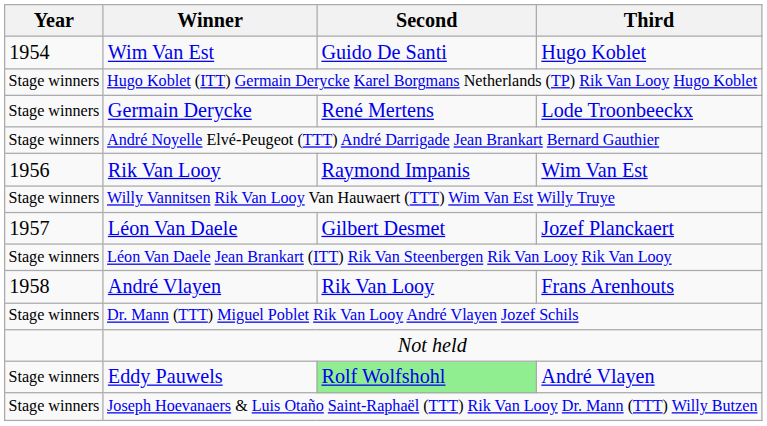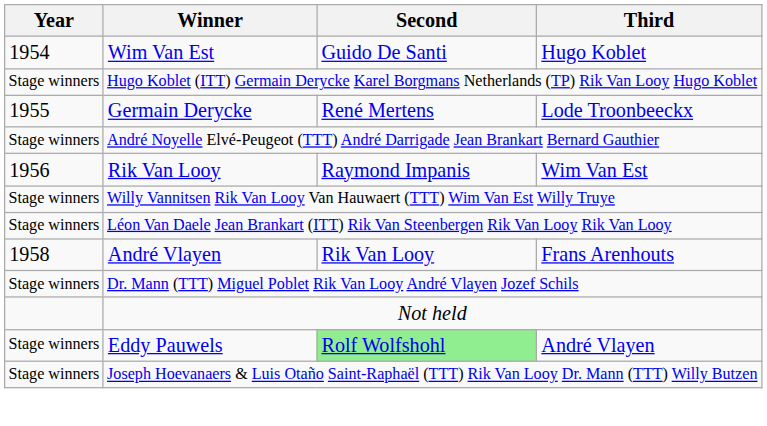 <table class="wikitable">
 <tr>
 <th>Year</th>
 <th>Winner</th>
 <th>Second</th>
 <th>Third</th>
 </tr>
 <tr>
 <td>1954</td>
 <td> <a href='#'>Wim Van Est</a></td>
 <td> <a href='#'>Guido De Santi</a></td>
 <td> <a href='#'>Hugo Koblet</a></td>
 </tr>
 <tr>
 <td style="font-size:80%">Stage winners</td>
 <td colspan="3" align="left" style="font-size:80%"> <a href='#'>Hugo Koblet</a> (<a href='#'>ITT</a>)    <a href='#'>Germain Derycke</a>    <a href='#'>Karel Borgmans</a>    Netherlands (<a href='#'>TP</a>)    <a href='#'>Rik Van Looy</a>    <a href='#'>Hugo Koblet</a></td>
 </tr>
 <tr>
-<td style="font-size:80%">Stage winners</td>
+<td>1955</td>
 <td> <a href='#'>Germain Derycke</a></td>
 <td> <a href='#'>René Mertens</a></td>
 <td> <a href='#'>Lode Troonbeeckx</a></td>
 </tr>
 <tr>
 <td style="font-size:80%">Stage winners</td>
 <td colspan="3" align="left" style="font-size:80%"> <a href='#'>André Noyelle</a>    Elvé-Peugeot (<a href='#'>TTT</a>)    <a href='#'>André Darrigade</a>    <a href='#'>Jean Brankart</a>    <a href='#'>Bernard Gauthier</a></td>
 </tr>
 <tr>
 <td>1956</td>
 <td> <a href='#'>Rik Van Looy</a></td>
 <td> <a href='#'>Raymond Impanis</a></td>
 <td> <a href='#'>Wim Van Est</a></td>
 </tr>
 <tr>
 <td style="font-size:80%">Stage winners</td>
 <td colspan="3" align="left" style="font-size:80%"> <a href='#'>Willy Vannitsen</a>    <a href='#'>Rik Van Looy</a>    Van Hauwaert (<a href='#'>TTT</a>)    <a href='#'>Wim Van Est</a>    <a href='#'>Willy Truye</a></td>
-</tr>
-<tr>
-<td>1957</td>
-<td> <a href='#'>Léon Van Daele</a></td>
-<td> <a href='#'>Gilbert Desmet</a></td>
-<td> <a href='#'>Jozef Planckaert</a></td>
 </tr>
 <tr>
 <td style="font-size:80%">Stage winners</td>
 <td colspan="3" align="left" style="font-size:80%"> <a href='#'>Léon Van Daele</a>    <a href='#'>Jean Brankart</a> (<a href='#'>ITT</a>)    <a href='#'>Rik Van Steenbergen</a>    <a href='#'>Rik Van Looy</a>    <a href='#'>Rik Van Looy</a></td>
 </tr>
 <tr>
 <td>1958</td>
 <td> <a href='#'>André Vlayen</a></td>
 <td> <a href='#'>Rik Van Looy</a></td>
 <td> <a href='#'>Frans Arenhouts</a></td>
 </tr>
 <tr>
 <td style="font-size:80%">Stage winners</td>
 <td colspan="3" align="left" style="font-size:80%"> <a href='#'>Dr. Mann</a> (<a href='#'>TTT</a>)    <a href='#'>Miguel Poblet</a>    <a href='#'>Rik Van Looy</a>    <a href='#'>André Vlayen</a>    <a href='#'>Jozef Schils</a></td>
 </tr>
 <tr>
 <td></td>
 <td colspan="3" align="center"><em>Not held</em></td>
 </tr>
 <tr>
 <td style="font-size:80%">Stage winners</td>
 <td> <a href='#'>Eddy Pauwels</a></td>
 <td style="background: lightgreen;"> <a href='#'>Rolf Wolfshohl</a></td>
 <td> <a href='#'>André Vlayen</a></td>
 </tr>
 <tr>
 <td style="font-size:80%">Stage winners</td>
 <td colspan="3" align="left" style="font-size:80%"> <a href='#'>Joseph Hoevanaers</a> &  <a href='#'>Luis Otaño</a>    <a href='#'>Saint-Raphaël</a> (<a href='#'>TTT</a>)    <a href='#'>Rik Van Looy</a>    <a href='#'>Dr. Mann</a> (<a href='#'>TTT</a>)    <a href='#'>Willy Butzen</a></td>
 </tr>
 </table>
